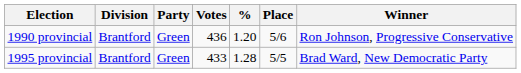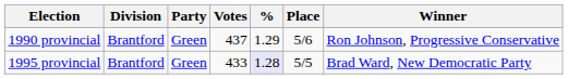 <table class="wikitable">
 <tr bgcolor="#EEEEEE">
 <th align="left">Election</th>
 <th align="left">Division</th>
 <th align="left">Party</th>
 <th align="right">Votes</th>
 <th align="right">%</th>
 <th align="center">Place</th>
 <th align="center">Winner</th>
 </tr>
 <tr>
 <td align="left"><a href='#'>1990 provincial</a></td>
 <td align="left"><a href='#'>Brantford</a></td>
 <td align="left"><a href='#'>Green</a></td>
-<td align="right">436</td>
-<td align="right">1.20</td>
+<td align="right">437</td>
+<td align="right">1.29</td>
 <td align="center">5/6</td>
 <td align="left"><a href='#'>Ron Johnson</a>, <a href='#'>Progressive Conservative</a></td>
 </tr>
 <tr>
 <td align="left"><a href='#'>1995 provincial</a></td>
 <td align="left"><a href='#'>Brantford</a></td>
 <td align="left"><a href='#'>Green</a></td>
 <td align="right">433</td>
-<td align="right">1.28</td>
+<td align="right" style="background: lavender;">1.28</td>
 <td align="center">5/5</td>
 <td align="left"><a href='#'>Brad Ward</a>, <a href='#'>New Democratic Party</a></td>
 </tr>
 </table>
